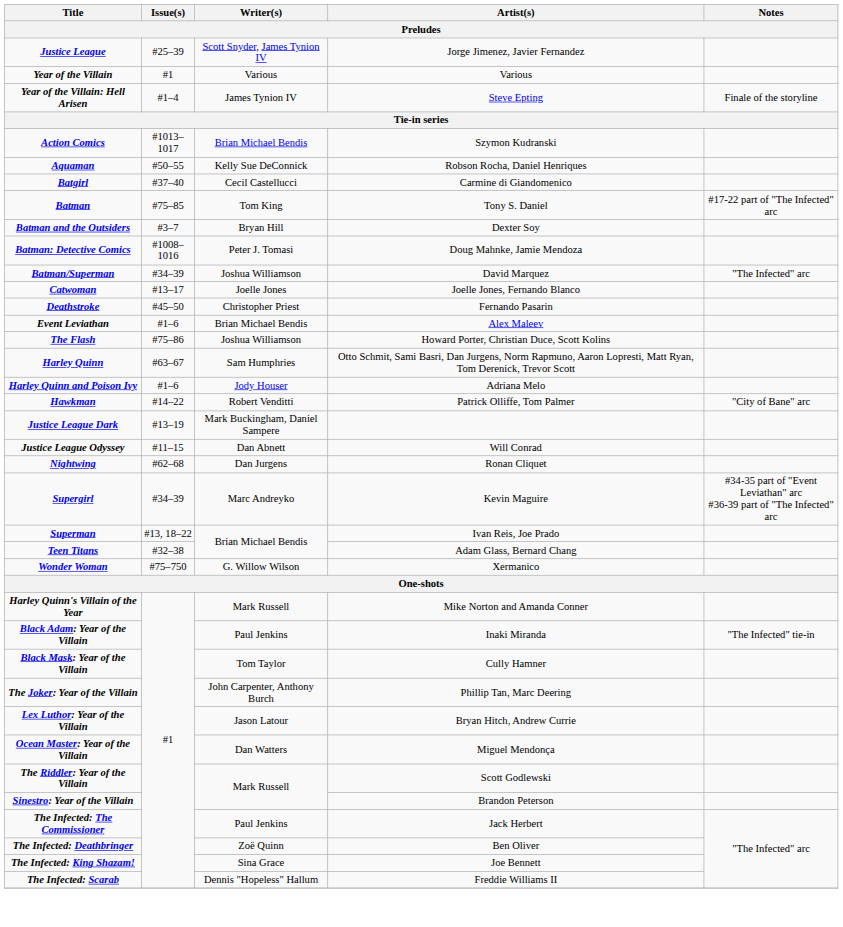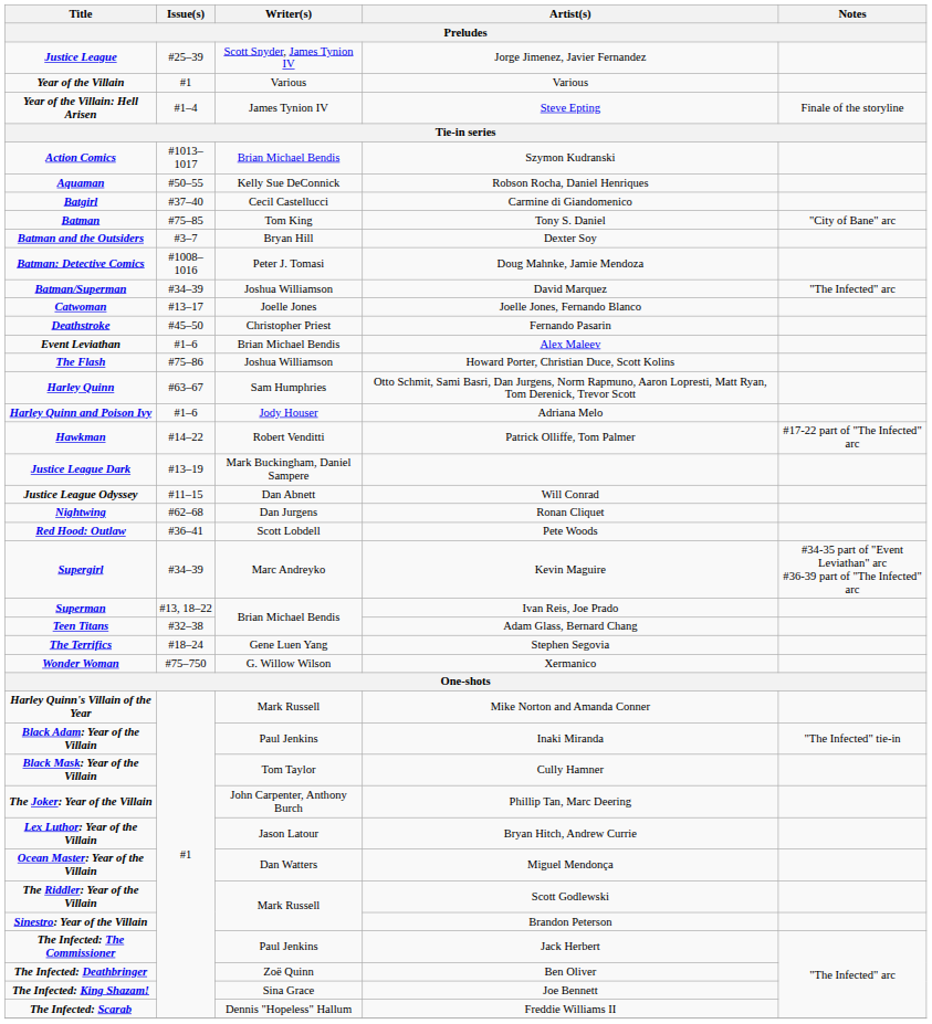 <table class="wikitable" style="text-align:center; width:100%">
 <tr>
 <th>Title</th>
 <th>Issue(s)</th>
 <th>Writer(s)</th>
 <th>Artist(s)</th>
 <th>Notes</th>
 </tr>
 <tr>
 <th colspan="5">Preludes</th>
 </tr>
 <tr>
 <td><strong><em><a href='#'>Justice League</a></em></strong></td>
 <td>#25–39</td>
 <td><a href='#'>Scott Snyder</a>, <a href='#'>James Tynion IV</a></td>
 <td>Jorge Jimenez, Javier Fernandez</td>
 <td></td>
 </tr>
 <tr>
 <td><strong><em>Year of the Villain</em></strong></td>
 <td>#1</td>
 <td>Various</td>
 <td>Various</td>
 <td></td>
 </tr>
 <tr>
 <td><strong><em>Year of the Villain: Hell Arisen</em></strong></td>
 <td>#1–4</td>
 <td>James Tynion IV</td>
 <td><a href='#'>Steve Epting</a></td>
 <td>Finale of the storyline</td>
 </tr>
 <tr>
 <th colspan="5"><strong>Tie-in series</strong></th>
 </tr>
 <tr>
 <td><strong><em><a href='#'>Action Comics</a></em></strong></td>
 <td>#1013–1017</td>
 <td><a href='#'>Brian Michael Bendis</a></td>
 <td>Szymon Kudranski</td>
 <td></td>
 </tr>
 <tr>
 <td><strong><em><a href='#'>Aquaman</a></em></strong></td>
 <td>#50–55</td>
 <td>Kelly Sue DeConnick</td>
 <td>Robson Rocha, Daniel Henriques</td>
 <td></td>
 </tr>
 <tr>
 <td><strong><em><a href='#'>Batgirl</a></em></strong></td>
 <td>#37–40</td>
 <td>Cecil Castellucci</td>
 <td>Carmine di Giandomenico</td>
 <td></td>
 </tr>
 <tr>
 <td><strong><em><a href='#'>Batman</a></em></strong></td>
 <td>#75–85</td>
 <td>Tom King</td>
 <td>Tony S. Daniel</td>
-<td>#17-22 part of "The Infected" arc</td>
+<td>"City of Bane" arc</td>
 </tr>
 <tr>
 <td><strong><em><a href='#'>Batman and the Outsiders</a></em></strong></td>
 <td>#3–7</td>
 <td>Bryan Hill</td>
 <td>Dexter Soy</td>
 <td></td>
 </tr>
 <tr>
 <td><strong><em><a href='#'>Batman: Detective Comics</a></em></strong></td>
 <td>#1008–1016</td>
 <td>Peter J. Tomasi</td>
 <td>Doug Mahnke, Jamie Mendoza</td>
 <td></td>
 </tr>
 <tr>
 <td><strong><em><a href='#'>Batman/Superman</a></em></strong></td>
 <td>#34–39</td>
 <td>Joshua Williamson</td>
 <td>David Marquez</td>
 <td>"The Infected" arc</td>
 </tr>
 <tr>
 <td><strong><em><a href='#'>Catwoman</a></em></strong></td>
 <td>#13–17</td>
 <td>Joelle Jones</td>
 <td>Joelle Jones, Fernando Blanco</td>
 <td></td>
 </tr>
 <tr>
 <td><strong><em><a href='#'>Deathstroke</a></em></strong></td>
 <td>#45–50</td>
 <td>Christopher Priest</td>
 <td>Fernando Pasarin</td>
 <td></td>
 </tr>
 <tr>
 <td><strong><em>Event Leviathan</em></strong></td>
 <td>#1–6</td>
 <td>Brian Michael Bendis</td>
 <td><a href='#'>Alex Maleev</a></td>
 <td></td>
 </tr>
 <tr>
 <td><strong><em><a href='#'>The Flash</a></em></strong></td>
 <td>#75–86</td>
 <td>Joshua Williamson</td>
 <td>Howard Porter, Christian Duce, Scott Kolins</td>
 <td></td>
 </tr>
 <tr>
 <td><strong><em><a href='#'>Harley Quinn</a></em></strong></td>
 <td>#63–67</td>
 <td>Sam Humphries</td>
 <td>Otto Schmit, Sami Basri, Dan Jurgens, Norm Rapmuno, Aaron Lopresti, Matt Ryan, Tom Derenick, Trevor Scott</td>
 <td></td>
 </tr>
 <tr>
 <td><strong><em><a href='#'>Harley Quinn and Poison Ivy</a></em></strong></td>
 <td>#1–6</td>
 <td><a href='#'>Jody Houser</a></td>
 <td>Adriana Melo</td>
 <td></td>
 </tr>
 <tr>
 <td><strong><em><a href='#'>Hawkman</a></em></strong></td>
 <td>#14–22</td>
 <td>Robert Venditti</td>
 <td>Patrick Olliffe, Tom Palmer</td>
-<td>"City of Bane" arc</td>
+<td>#17-22 part of "The Infected" arc</td>
 </tr>
 <tr>
 <td><strong><em><a href='#'>Justice League Dark</a></em></strong></td>
 <td>#13–19</td>
 <td>Mark Buckingham, Daniel Sampere</td>
 <td></td>
 <td></td>
 </tr>
 <tr>
 <td><strong><em>Justice League Odyssey</em></strong></td>
 <td>#11–15</td>
 <td>Dan Abnett</td>
 <td>Will Conrad</td>
 <td></td>
 </tr>
 <tr>
 <td><strong><em><a href='#'>Nightwing</a></em></strong></td>
 <td>#62–68</td>
 <td>Dan Jurgens</td>
 <td>Ronan Cliquet</td>
 <td></td>
 </tr>
 <tr>
+<td><strong><em><a href='#'>Red Hood: Outlaw</a></em></strong></td>
+<td>#36–41</td>
+<td>Scott Lobdell</td>
+<td>Pete Woods</td>
+<td></td>
+</tr>
+<tr>
 <td><strong><em><a href='#'>Supergirl</a></em></strong></td>
 <td>#34–39</td>
 <td>Marc Andreyko</td>
 <td>Kevin Maguire</td>
 <td>#34-35 part of "Event Leviathan" arc <br> #36-39 part of "The Infected" arc</td>
 </tr>
 <tr>
 <td><strong><em><a href='#'>Superman</a></em></strong></td>
 <td>#13, 18–22</td>
 <td rowspan="2">Brian Michael Bendis</td>
 <td>Ivan Reis, Joe Prado</td>
 <td></td>
 </tr>
 <tr>
 <td><strong><em><a href='#'>Teen Titans</a></em></strong></td>
 <td>#32–38</td>
 <td>Adam Glass, Bernard Chang</td>
+<td></td>
+</tr>
+<tr>
+<td><strong><em><a href='#'>The Terrifics</a></em></strong></td>
+<td>#18–24</td>
+<td>Gene Luen Yang</td>
+<td>Stephen Segovia</td>
 <td></td>
 </tr>
 <tr>
 <td><strong><em><a href='#'>Wonder Woman</a></em></strong></td>
 <td>#75–750</td>
 <td>G. Willow Wilson</td>
 <td>Xermanico</td>
 <td></td>
 </tr>
 <tr>
 <th colspan="5"><strong>One-shots</strong></th>
 </tr>
 <tr>
 <td><strong><em>Harley Quinn's Villain of the Year</em></strong></td>
 <td rowspan="12">#1</td>
 <td>Mark Russell</td>
 <td>Mike Norton and Amanda Conner</td>
 <td></td>
 </tr>
 <tr>
 <td><strong><em><a href='#'>Black Adam</a>: Year of the Villain</em></strong></td>
 <td>Paul Jenkins</td>
 <td>Inaki Miranda</td>
 <td>"The Infected" tie-in</td>
 </tr>
 <tr>
 <td><strong><em><a href='#'>Black Mask</a>: Year of the Villain</em></strong></td>
 <td>Tom Taylor</td>
 <td>Cully Hamner</td>
 <td></td>
 </tr>
 <tr>
 <td><strong><em>The <a href='#'>Joker</a>: Year of the Villain</em></strong></td>
 <td>John Carpenter, Anthony Burch</td>
 <td>Phillip Tan, Marc Deering</td>
 <td></td>
 </tr>
 <tr>
 <td><strong><em><a href='#'>Lex Luthor</a>: Year of the Villain</em></strong></td>
 <td>Jason Latour</td>
 <td>Bryan Hitch, Andrew Currie</td>
 <td></td>
 </tr>
 <tr>
 <td><strong><em><a href='#'>Ocean Master</a>: Year of the Villain</em></strong></td>
 <td>Dan Watters</td>
 <td>Miguel Mendonça</td>
 <td></td>
 </tr>
 <tr>
 <td><strong><em>The <a href='#'>Riddler</a>: Year of the Villain</em></strong></td>
 <td rowspan="2">Mark Russell</td>
 <td>Scott Godlewski</td>
 <td></td>
 </tr>
 <tr>
 <td><strong><em><a href='#'>Sinestro</a>: Year of the Villain</em></strong></td>
 <td>Brandon Peterson</td>
 <td></td>
 </tr>
 <tr>
 <td><strong><em>The Infected: <a href='#'>The Commissioner</a></em></strong></td>
 <td>Paul Jenkins</td>
 <td>Jack Herbert</td>
 <td rowspan="4">"The Infected" arc</td>
 </tr>
 <tr>
 <td><strong><em>The Infected: <a href='#'>Deathbringer</a></em></strong></td>
 <td>Zoë Quinn</td>
 <td>Ben Oliver</td>
 </tr>
 <tr>
 <td><strong><em>The Infected: <a href='#'>King Shazam!</a></em></strong></td>
 <td>Sina Grace</td>
 <td>Joe Bennett</td>
 </tr>
 <tr>
 <td><strong><em>The Infected: <a href='#'>Scarab</a></em></strong></td>
 <td>Dennis "Hopeless" Hallum</td>
 <td>Freddie Williams II</td>
 </tr>
 <tr>
 </tr>
 </table>
